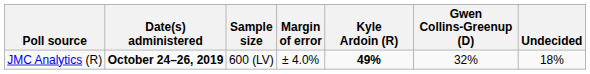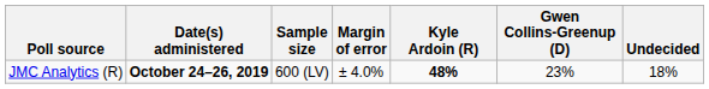 <table class="wikitable" style="font-size:90%;text-align:center;">
 <tr valign=bottom>
 <th>Poll source</th>
 <th>Date(s)<br>administered</th>
 <th>Sample<br>size</th>
 <th>Margin<br>of error</th>
 <th style="width:100px;">Kyle<br>Ardoin (R)</th>
 <th style="width:120px;">Gwen<br>Collins-Greenup (D)</th>
 <th>Undecided</th>
 </tr>
 <tr>
 <td style="text-align:left;"><a href='#'>JMC Analytics</a> (R)</td>
 <td><strong>October 24–26, 2019</strong></td>
 <td>600 (LV)</td>
 <td>± 4.0%</td>
-<td><strong>49%</strong></td>
-<td>32%</td>
+<td><strong>48%</strong></td>
+<td>23%</td>
 <td>18%</td>
 </tr>
 </table>
